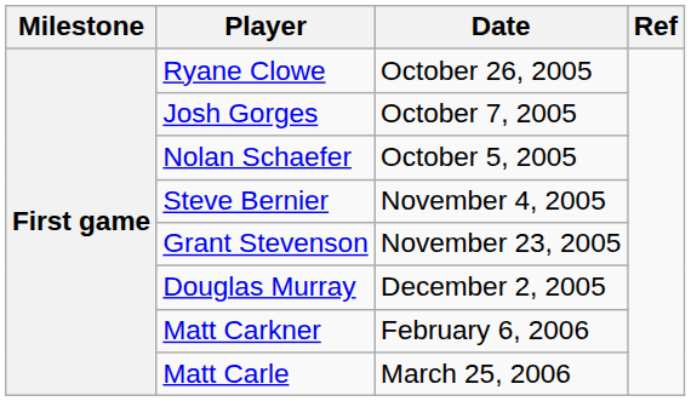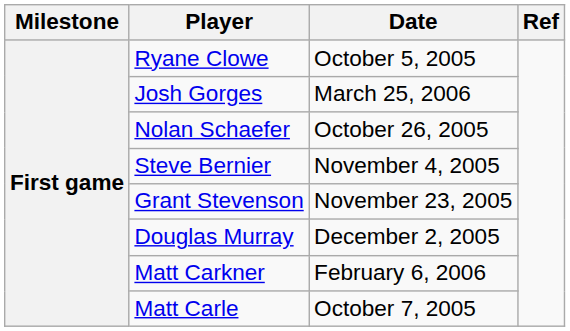 <table class="wikitable">
 <tr>
 <th scope="col">Milestone</th>
 <th scope="col">Player</th>
 <th scope="col">Date</th>
 <th scope="col">Ref</th>
 </tr>
 <tr>
 <th rowspan=8>First game</th>
 <td><a href='#'>Ryane Clowe</a></td>
-<td>October 26, 2005</td>
+<td>October 5, 2005</td>
 <td rowspan=8></td>
 </tr>
 <tr>
 <td><a href='#'>Josh Gorges</a></td>
-<td>October 7, 2005</td>
+<td>March 25, 2006</td>
 </tr>
 <tr>
 <td><a href='#'>Nolan Schaefer</a></td>
-<td>October 5, 2005</td>
+<td>October 26, 2005</td>
 </tr>
 <tr>
 <td><a href='#'>Steve Bernier</a></td>
 <td>November 4, 2005</td>
 </tr>
 <tr>
 <td><a href='#'>Grant Stevenson</a></td>
 <td>November 23, 2005</td>
 </tr>
 <tr>
 <td><a href='#'>Douglas Murray</a></td>
 <td>December 2, 2005</td>
 </tr>
 <tr>
 <td><a href='#'>Matt Carkner</a></td>
 <td>February 6, 2006</td>
 </tr>
 <tr>
 <td><a href='#'>Matt Carle</a></td>
-<td>March 25, 2006</td>
+<td>October 7, 2005</td>
 </tr>
 </table>
